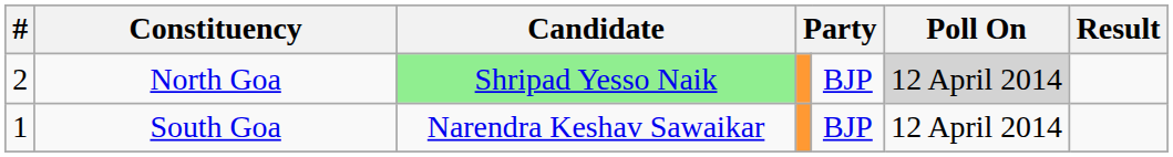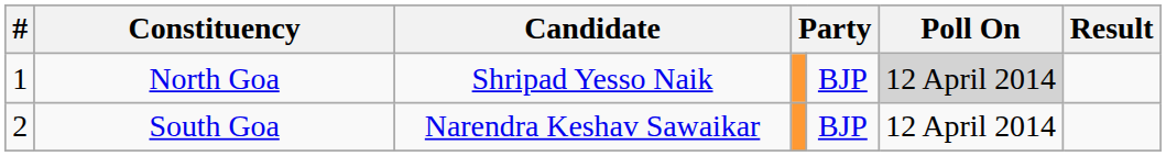 <table class="wikitable sortable" style="text-align:center;">
 <tr>
 <th>#</th>
 <th style="width:180px;">Constituency</th>
 <th style="width:200px;">Candidate</th>
 <th colspan="2">Party</th>
 <th>Poll On</th>
 <th>Result</th>
 </tr>
 <tr>
-<td style="text-align:center;">2</td>
+<td style="text-align:center;">1</td>
 <td><a href='#'>North Goa</a></td>
-<td style="background: lightgreen;"><a href='#'>Shripad Yesso Naik</a></td>
+<td><a href='#'>Shripad Yesso Naik</a></td>
 <td bgcolor=#FF9933></td>
 <td><a href='#'>BJP</a></td>
 <td style="background: lightgrey;">12 April 2014</td>
 <td></td>
 </tr>
 <tr>
-<td style="text-align:center;">1</td>
+<td style="text-align:center;">2</td>
 <td><a href='#'>South Goa</a></td>
 <td><a href='#'>Narendra Keshav Sawaikar</a></td>
 <td bgcolor=#FF9933></td>
 <td><a href='#'>BJP</a></td>
 <td>12 April 2014</td>
 <td></td>
 </tr>
 </table>
